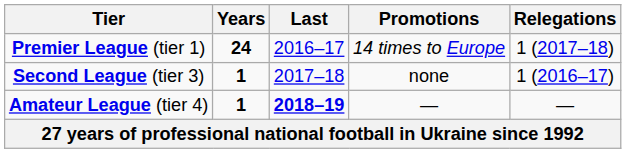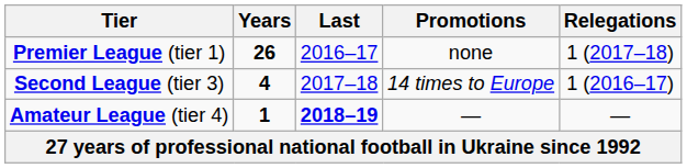 <table class="wikitable sortable" style="font-size:90%; text-align: center;">
 <tr>
 <th>Tier</th>
 <th>Years</th>
 <th>Last</th>
 <th>Promotions</th>
 <th>Relegations</th>
 </tr>
 <tr>
 <td align=center><strong><a href='#'>Premier League</a></strong> (tier 1)</td>
-<td><strong>24</strong></td>
+<td><strong>26</strong></td>
 <td><a href='#'>2016–17</a></td>
-<td><em>14 times to <a href='#'>Europe</a></em></td>
+<td>none</td>
 <td> 1 (<a href='#'>2017–18</a>)</td>
 </tr>
 <tr>
 <td align=center><strong><a href='#'>Second League</a></strong> (tier 3)</td>
-<td><strong>1</strong></td>
+<td><strong>4</strong></td>
 <td><a href='#'>2017–18</a></td>
-<td>none</td>
+<td><em>14 times to <a href='#'>Europe</a></em></td>
 <td> 1 (<a href='#'>2016–17</a>)</td>
 </tr>
 <tr>
 <td align=center><strong><a href='#'>Amateur League</a></strong> (tier 4)</td>
 <td><strong>1</strong></td>
 <td><strong><a href='#'>2018–19</a></strong></td>
 <td>—</td>
 <td>—</td>
 </tr>
 <tr>
 <th colspan=5>27 years of professional national football in Ukraine since 1992</th>
 </tr>
 </table>
